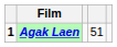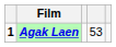 <table class="wikitable sortable plainrowheaders" style="text-align:center;">
 <tr>
 <th></th>
 <th>Film</th>
 <th></th>
 <th></th>
 <th class="unsortable"></th>
 </tr>
 <tr>
 <td><strong>1</strong></td>
 <th scope="row" style="background:#b6fcb6;"><em><a href='#'>Agak Laen</a></em></th>
 <td></td>
-<td>51</td>
+<td>53</td>
 <td></td>
 </tr>
 </table>
